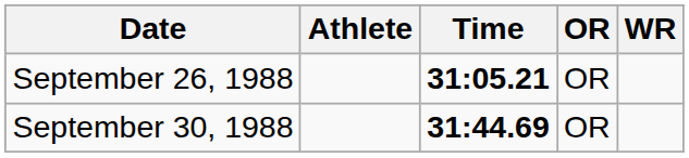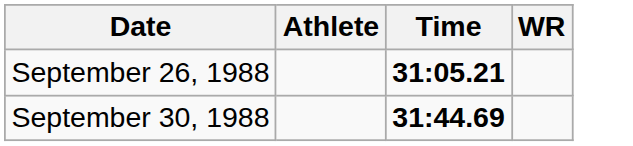 <table class=wikitable style=text-align:center>
 <tr>
 <th>Date</th>
 <th>Athlete</th>
 <th>Time</th>
-<th>OR</th>
 <th>WR</th>
 </tr>
 <tr>
 <td>September 26, 1988</td>
 <td align=left></td>
 <td><strong>31:05.21</strong></td>
-<td>OR</td>
 <td></td>
 </tr>
 <tr>
 <td>September 30, 1988</td>
 <td align=left></td>
 <td><strong>31:44.69</strong></td>
-<td>OR</td>
 <td></td>
 </tr>
 </table>
